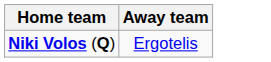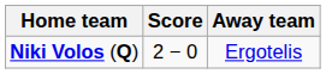 <table class="wikitable" style="text-align: center">
 <tr>
 <th>Home team</th>
+<th>Score</th>
 <th>Away team</th>
 </tr>
 <tr>
 <td><strong><a href='#'>Niki Volos</a></strong> (<strong>Q</strong>)</td>
+<td>2 − 0</td>
 <td><a href='#'>Ergotelis</a></td>
 </tr>
 </table>
